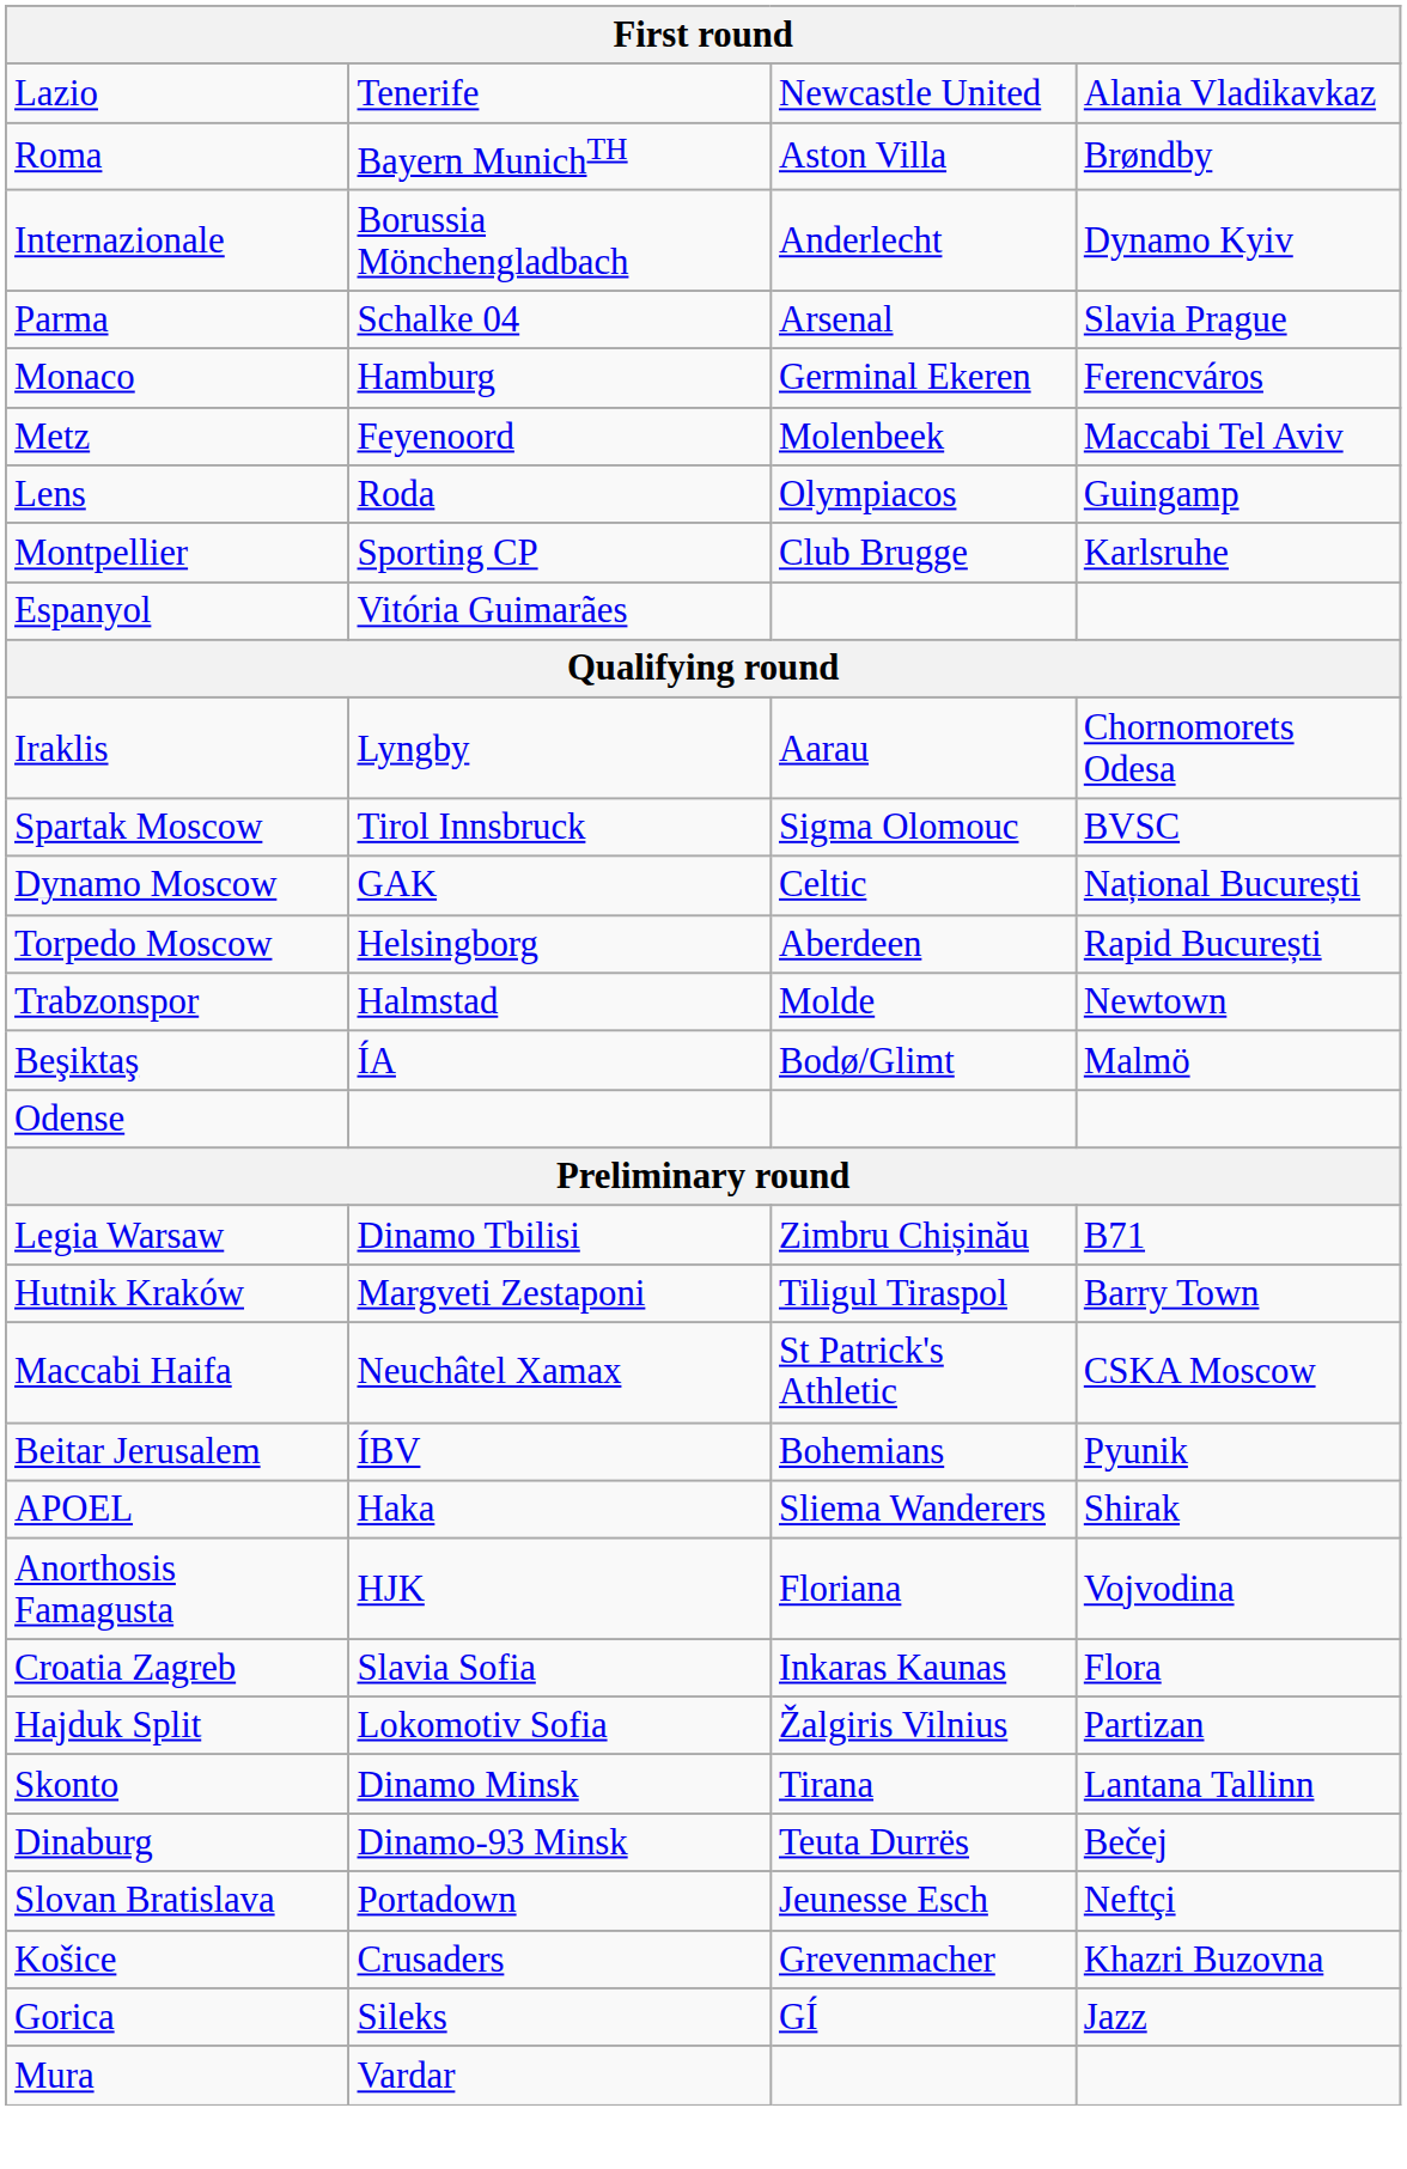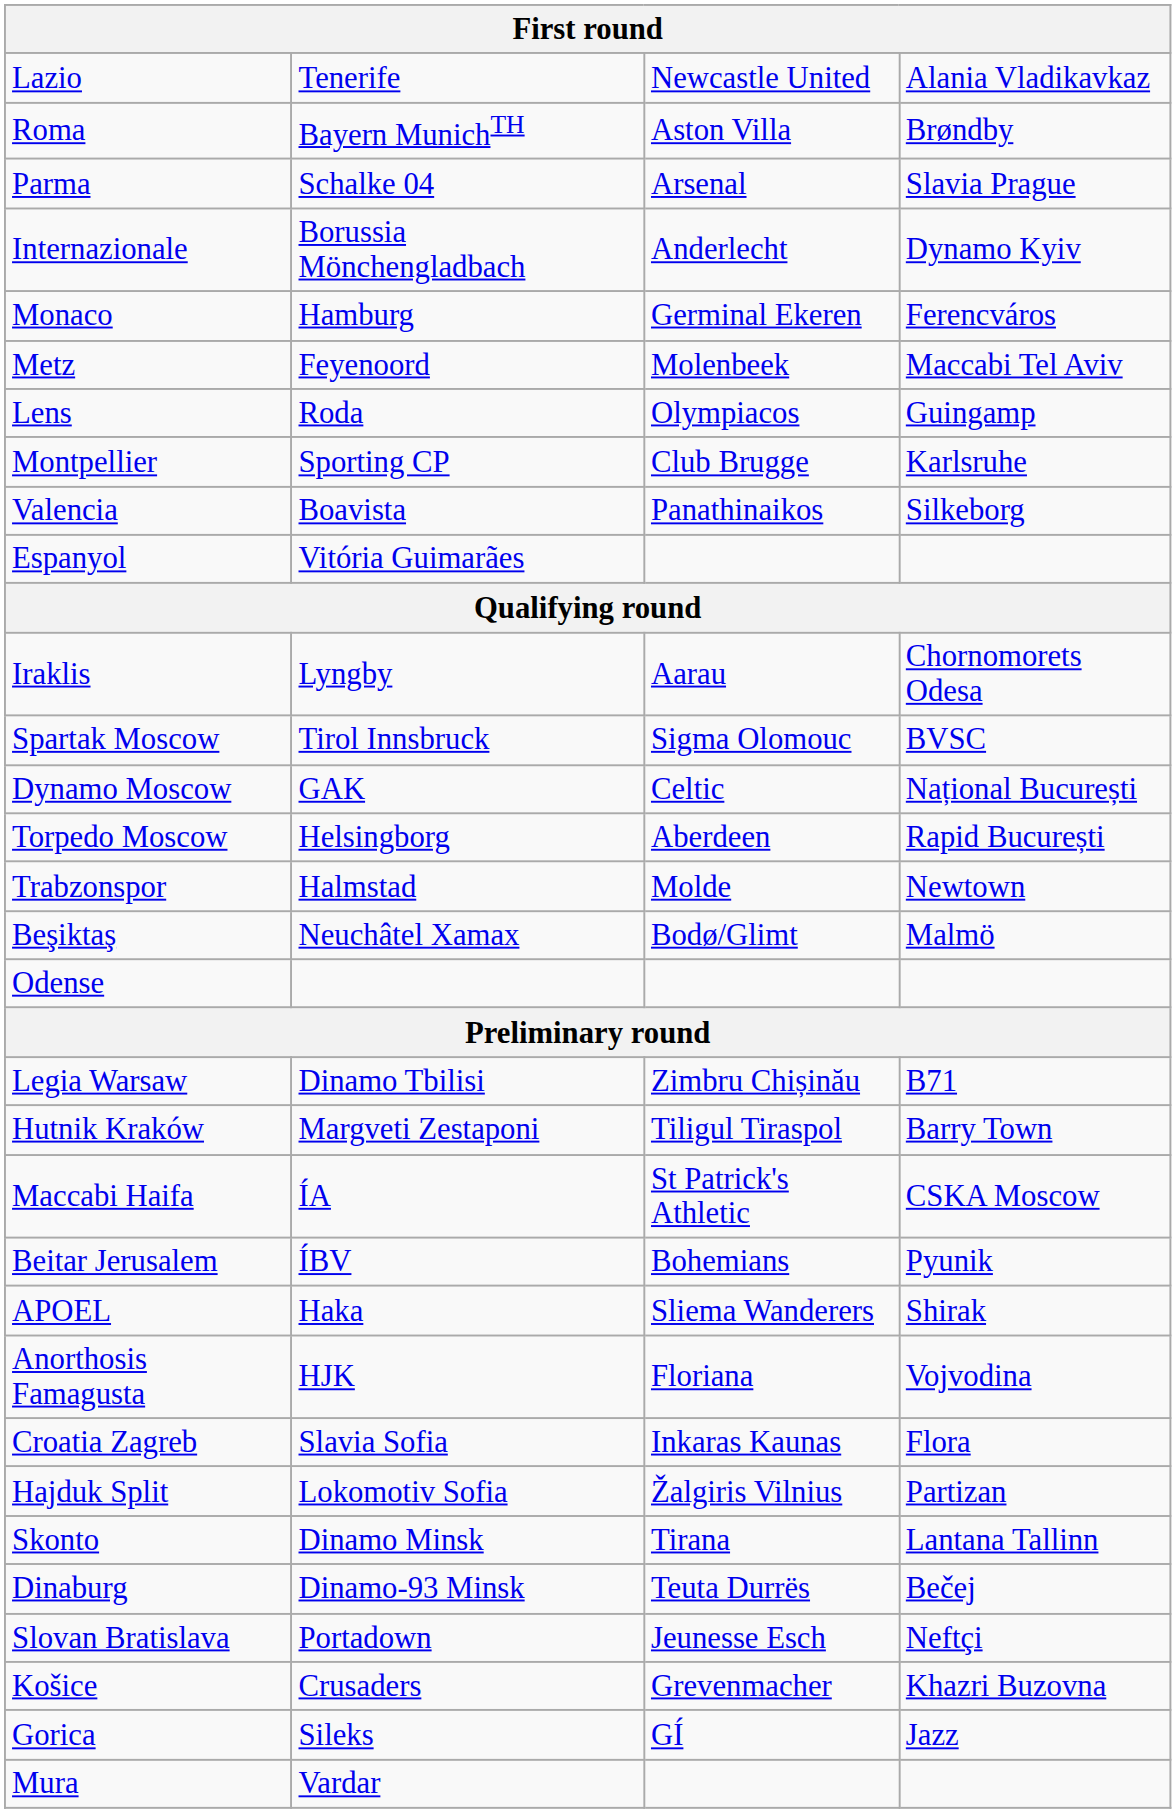 <table class="wikitable">
 <tr>
 <th colspan="4">First round</th>
 </tr>
 <tr>
 <td> <a href='#'>Lazio</a> </td>
 <td> <a href='#'>Tenerife</a> </td>
 <td> <a href='#'>Newcastle United</a> </td>
 <td> <a href='#'>Alania Vladikavkaz</a> </td>
 </tr>
 <tr>
 <td> <a href='#'>Roma</a> </td>
 <td> <a href='#'>Bayern Munich</a><sup><a href='#'>TH</a></sup> </td>
 <td> <a href='#'>Aston Villa</a> </td>
 <td> <a href='#'>Brøndby</a> </td>
 </tr>
 <tr>
+<td> <a href='#'>Parma</a> </td>
+<td> <a href='#'>Schalke 04</a> </td>
+<td> <a href='#'>Arsenal</a> </td>
+<td> <a href='#'>Slavia Prague</a> </td>
+</tr>
+<tr>
 <td> <a href='#'>Internazionale</a> </td>
 <td> <a href='#'>Borussia Mönchengladbach</a> </td>
 <td> <a href='#'>Anderlecht</a> </td>
 <td> <a href='#'>Dynamo Kyiv</a> </td>
-</tr>
-<tr>
-<td> <a href='#'>Parma</a> </td>
-<td> <a href='#'>Schalke 04</a> </td>
-<td> <a href='#'>Arsenal</a> </td>
-<td> <a href='#'>Slavia Prague</a> </td>
 </tr>
 <tr>
 <td> <a href='#'>Monaco</a> </td>
 <td> <a href='#'>Hamburg</a> </td>
 <td> <a href='#'>Germinal Ekeren</a> </td>
 <td> <a href='#'>Ferencváros</a> </td>
 </tr>
 <tr>
 <td> <a href='#'>Metz</a> </td>
 <td> <a href='#'>Feyenoord</a> </td>
 <td> <a href='#'>Molenbeek</a> </td>
 <td> <a href='#'>Maccabi Tel Aviv</a> </td>
 </tr>
 <tr>
 <td> <a href='#'>Lens</a> </td>
 <td> <a href='#'>Roda</a> </td>
 <td> <a href='#'>Olympiacos</a> </td>
 <td> <a href='#'>Guingamp</a> </td>
 </tr>
 <tr>
 <td> <a href='#'>Montpellier</a> </td>
 <td> <a href='#'>Sporting CP</a> </td>
 <td> <a href='#'>Club Brugge</a> </td>
 <td> <a href='#'>Karlsruhe</a> </td>
+</tr>
+<tr>
+<td> <a href='#'>Valencia</a> </td>
+<td> <a href='#'>Boavista</a> </td>
+<td> <a href='#'>Panathinaikos</a> </td>
+<td> <a href='#'>Silkeborg</a> </td>
 </tr>
 <tr>
 <td> <a href='#'>Espanyol</a> </td>
 <td> <a href='#'>Vitória Guimarães</a> </td>
 <td></td>
 <td></td>
 </tr>
 <tr>
 <th colspan="4">Qualifying round</th>
 </tr>
 <tr>
 <td> <a href='#'>Iraklis</a> </td>
 <td> <a href='#'>Lyngby</a> </td>
 <td> <a href='#'>Aarau</a> </td>
 <td> <a href='#'>Chornomorets Odesa</a> </td>
 </tr>
 <tr>
 <td> <a href='#'>Spartak Moscow</a> </td>
 <td> <a href='#'>Tirol Innsbruck</a> </td>
 <td> <a href='#'>Sigma Olomouc</a> </td>
 <td> <a href='#'>BVSC</a> </td>
 </tr>
 <tr>
 <td> <a href='#'>Dynamo Moscow</a> </td>
 <td> <a href='#'>GAK</a> </td>
 <td> <a href='#'>Celtic</a> </td>
 <td> <a href='#'>Național București</a> </td>
 </tr>
 <tr>
 <td> <a href='#'>Torpedo Moscow</a> </td>
 <td> <a href='#'>Helsingborg</a> </td>
 <td> <a href='#'>Aberdeen</a> </td>
 <td> <a href='#'>Rapid București</a> </td>
 </tr>
 <tr>
 <td> <a href='#'>Trabzonspor</a> </td>
 <td> <a href='#'>Halmstad</a> </td>
 <td> <a href='#'>Molde</a> </td>
 <td> <a href='#'>Newtown</a> </td>
 </tr>
 <tr>
 <td> <a href='#'>Beşiktaş</a> </td>
-<td> <a href='#'>ÍA</a> </td>
+<td> <a href='#'>Neuchâtel Xamax</a> </td>
 <td> <a href='#'>Bodø/Glimt</a> </td>
 <td> <a href='#'>Malmö</a> </td>
 </tr>
 <tr>
 <td> <a href='#'>Odense</a> </td>
 <td></td>
 <td></td>
 <td></td>
 </tr>
 <tr>
 <th colspan="4">Preliminary round</th>
 </tr>
 <tr>
 <td> <a href='#'>Legia Warsaw</a> </td>
 <td> <a href='#'>Dinamo Tbilisi</a> </td>
 <td> <a href='#'>Zimbru Chișinău</a> </td>
 <td> <a href='#'>B71</a> </td>
 </tr>
 <tr>
 <td> <a href='#'>Hutnik Kraków</a> </td>
 <td> <a href='#'>Margveti Zestaponi</a> </td>
 <td> <a href='#'>Tiligul Tiraspol</a> </td>
 <td> <a href='#'>Barry Town</a> </td>
 </tr>
 <tr>
 <td> <a href='#'>Maccabi Haifa</a> </td>
-<td> <a href='#'>Neuchâtel Xamax</a> </td>
+<td> <a href='#'>ÍA</a> </td>
 <td> <a href='#'>St Patrick's Athletic</a> </td>
 <td> <a href='#'>CSKA Moscow</a> </td>
 </tr>
 <tr>
 <td> <a href='#'>Beitar Jerusalem</a> </td>
 <td> <a href='#'>ÍBV</a> </td>
 <td> <a href='#'>Bohemians</a> </td>
 <td> <a href='#'>Pyunik</a> </td>
 </tr>
 <tr>
 <td> <a href='#'>APOEL</a> </td>
 <td> <a href='#'>Haka</a> </td>
 <td> <a href='#'>Sliema Wanderers</a> </td>
 <td> <a href='#'>Shirak</a> </td>
 </tr>
 <tr>
 <td> <a href='#'>Anorthosis Famagusta</a> </td>
 <td> <a href='#'>HJK</a> </td>
 <td> <a href='#'>Floriana</a> </td>
 <td> <a href='#'>Vojvodina</a> </td>
 </tr>
 <tr>
 <td> <a href='#'>Croatia Zagreb</a> </td>
 <td> <a href='#'>Slavia Sofia</a> </td>
 <td> <a href='#'>Inkaras Kaunas</a> </td>
 <td> <a href='#'>Flora</a> </td>
 </tr>
 <tr>
 <td> <a href='#'>Hajduk Split</a> </td>
 <td> <a href='#'>Lokomotiv Sofia</a> </td>
 <td> <a href='#'>Žalgiris Vilnius</a> </td>
 <td> <a href='#'>Partizan</a> </td>
 </tr>
 <tr>
 <td> <a href='#'>Skonto</a> </td>
 <td> <a href='#'>Dinamo Minsk</a> </td>
 <td> <a href='#'>Tirana</a> </td>
 <td> <a href='#'>Lantana Tallinn</a> </td>
 </tr>
 <tr>
 <td> <a href='#'>Dinaburg</a> </td>
 <td> <a href='#'>Dinamo-93 Minsk</a> </td>
 <td> <a href='#'>Teuta Durrës</a> </td>
 <td> <a href='#'>Bečej</a> </td>
 </tr>
 <tr>
 <td> <a href='#'>Slovan Bratislava</a> </td>
 <td> <a href='#'>Portadown</a> </td>
 <td> <a href='#'>Jeunesse Esch</a> </td>
 <td> <a href='#'>Neftçi</a> </td>
 </tr>
 <tr>
 <td> <a href='#'>Košice</a> </td>
 <td> <a href='#'>Crusaders</a> </td>
 <td> <a href='#'>Grevenmacher</a> </td>
 <td> <a href='#'>Khazri Buzovna</a> </td>
 </tr>
 <tr>
 <td> <a href='#'>Gorica</a> </td>
 <td> <a href='#'>Sileks</a> </td>
 <td> <a href='#'>GÍ</a> </td>
 <td> <a href='#'>Jazz</a> </td>
 </tr>
 <tr>
 <td> <a href='#'>Mura</a> </td>
 <td> <a href='#'>Vardar</a> </td>
 <td></td>
 <td></td>
 </tr>
 </table>
